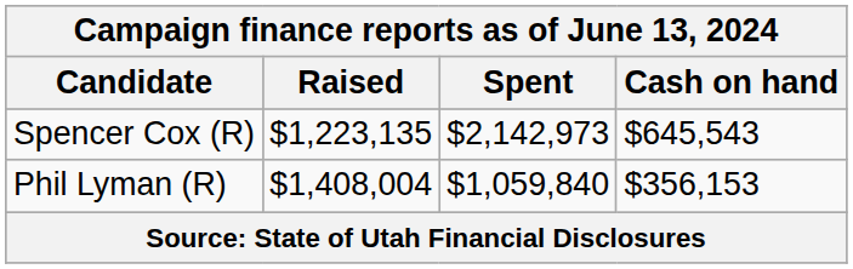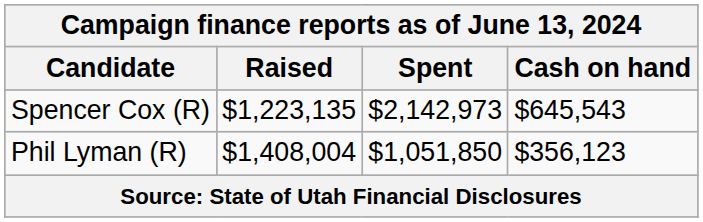 <table class="wikitable sortable">
 <tr>
 <th colspan=4>Campaign finance reports as of June 13, 2024</th>
 </tr>
 <tr style="text-align:center;">
 <th>Candidate</th>
 <th>Raised</th>
 <th>Spent</th>
 <th>Cash on hand</th>
 </tr>
 <tr>
 <td>Spencer Cox (R)</td>
 <td>$1,223,135</td>
 <td>$2,142,973</td>
 <td>$645,543</td>
 </tr>
 <tr>
 <td>Phil Lyman (R)</td>
 <td>$1,408,004</td>
-<td>$1,059,840</td>
-<td>$356,153</td>
+<td>$1,051,850</td>
+<td>$356,123</td>
 </tr>
 <tr>
 <th colspan="4"><small>Source: State of Utah Financial Disclosures</small></th>
 </tr>
 </table>
